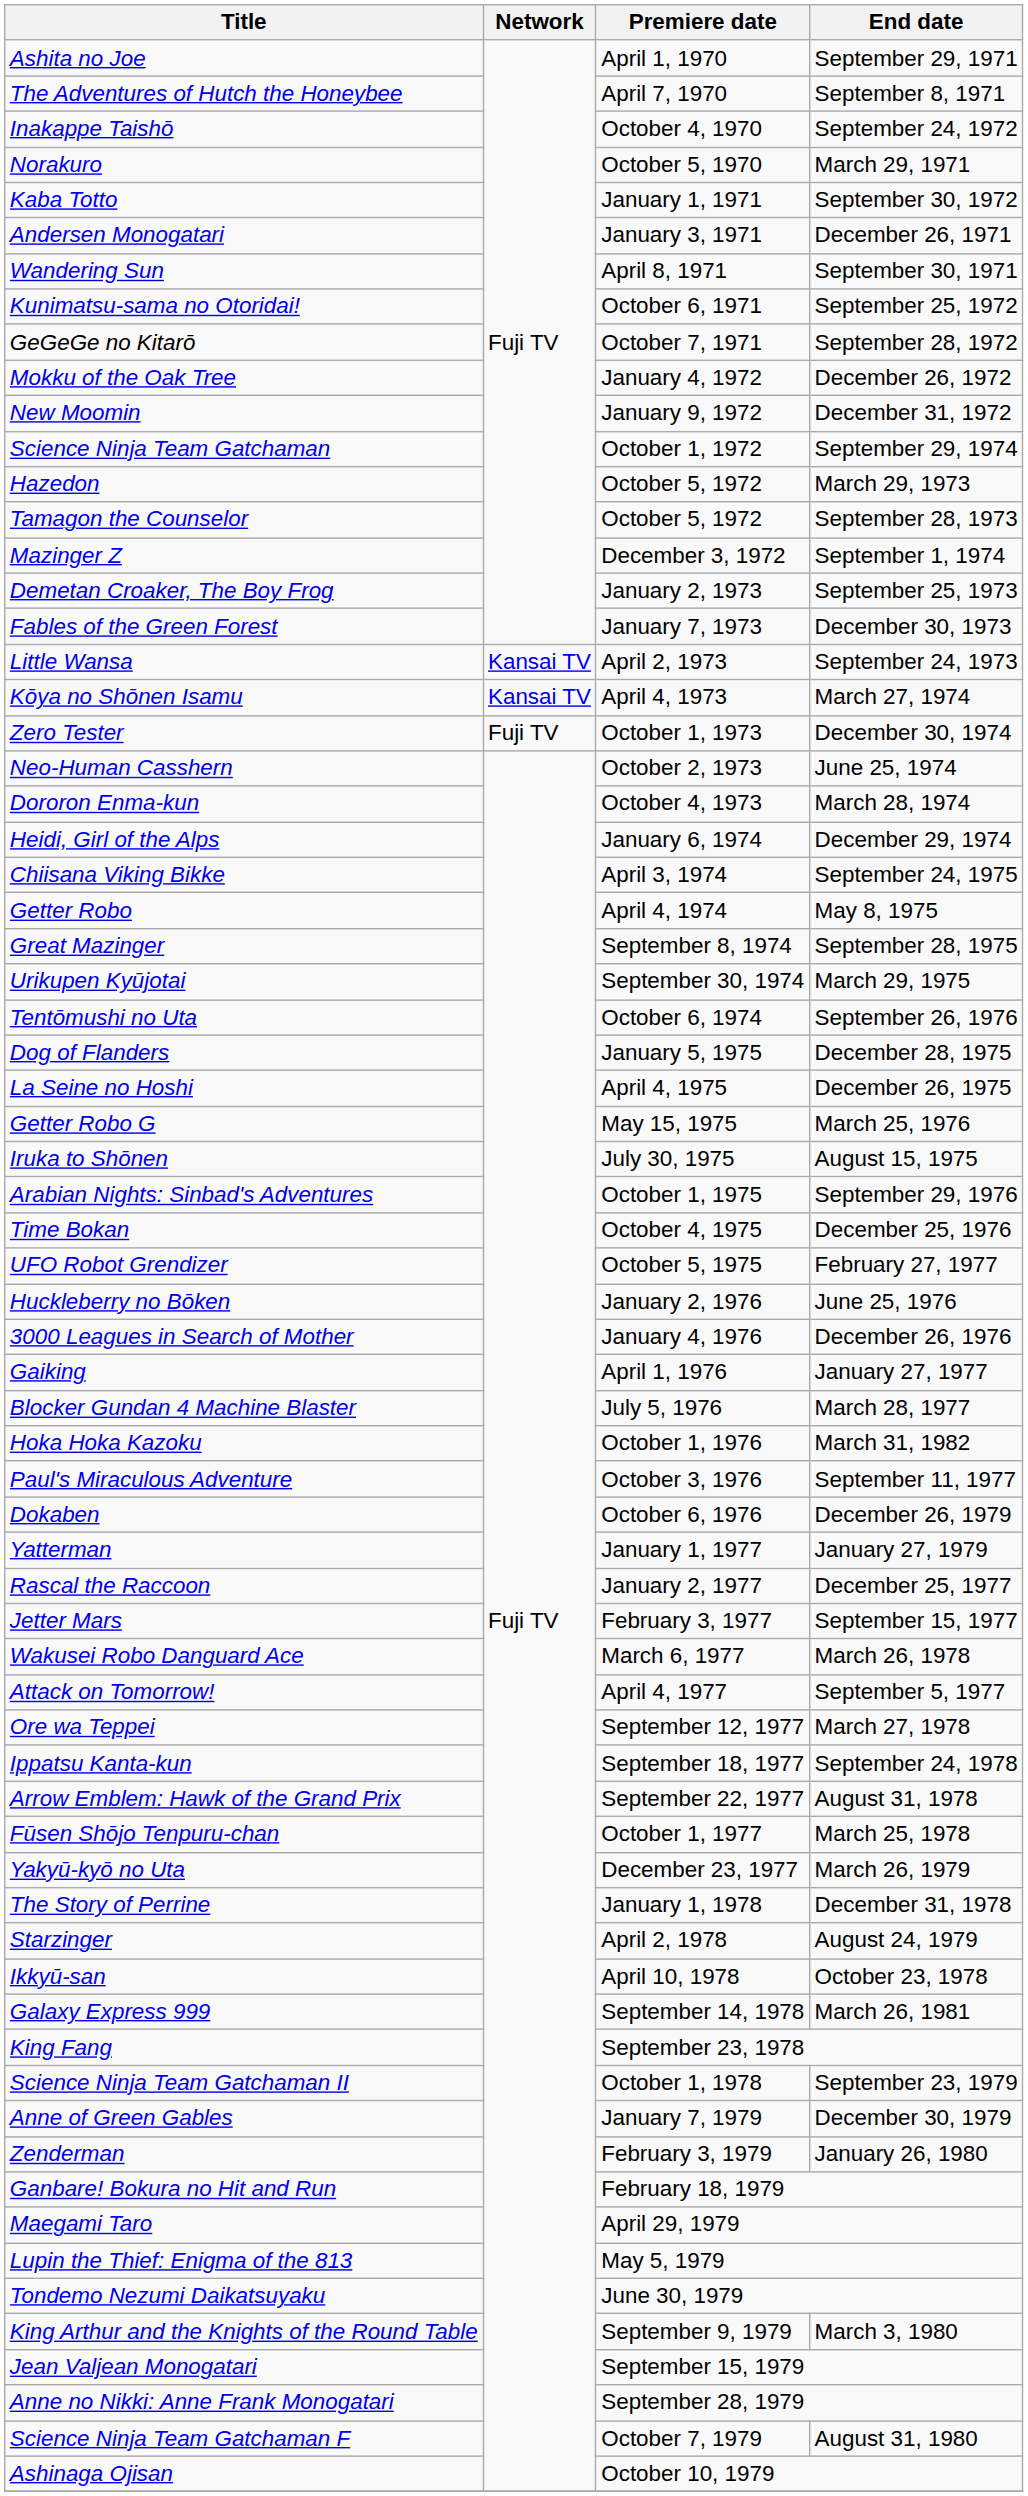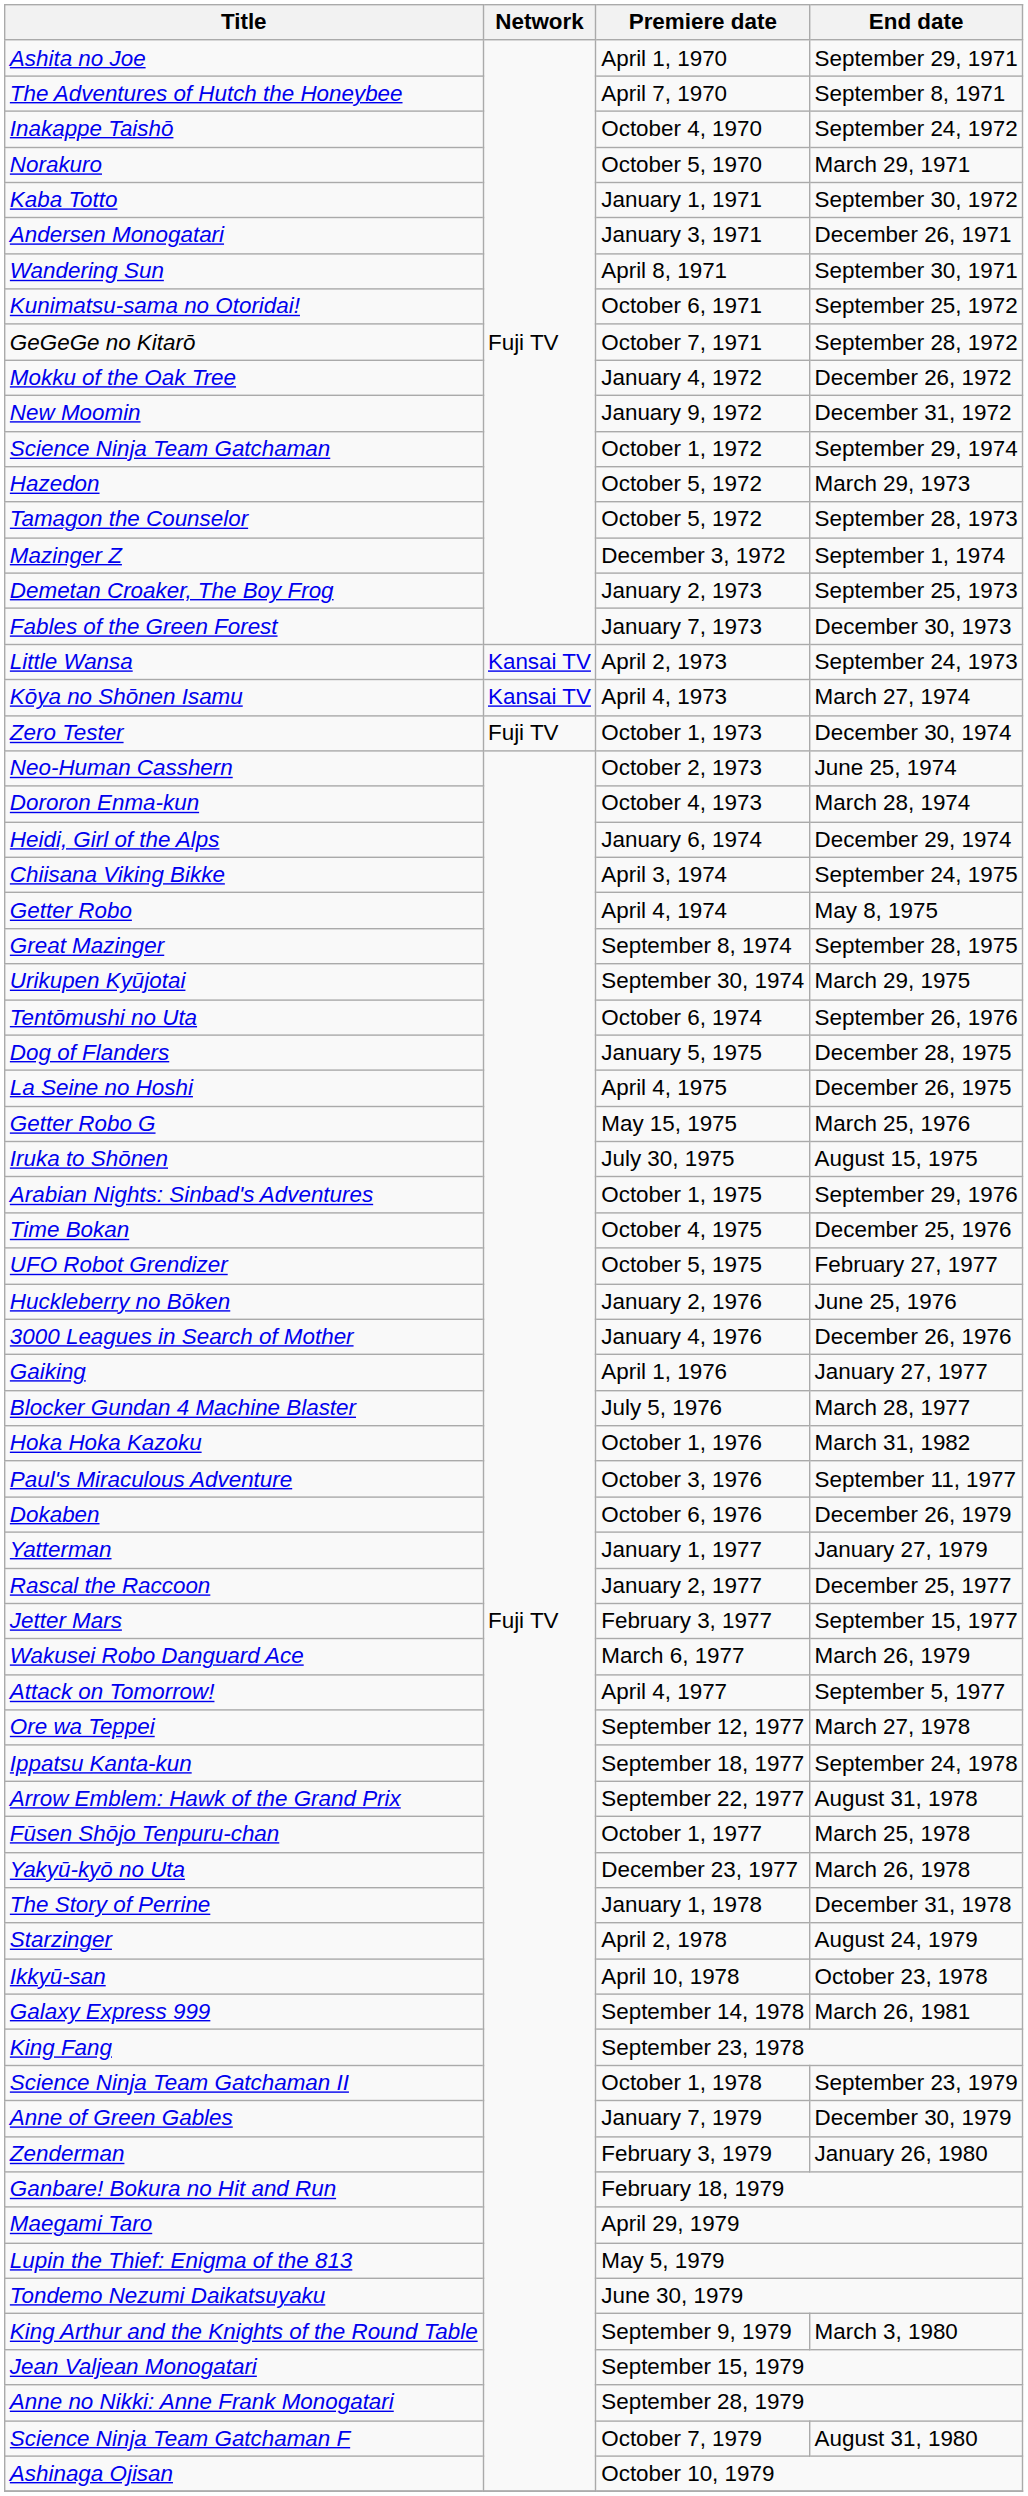 <table class="wikitable sortable">
 <tr>
 <th>Title</th>
 <th>Network</th>
 <th>Premiere date</th>
 <th>End date</th>
 </tr>
 <tr>
 <td><em><a href='#'>Ashita no Joe</a></em></td>
 <td rowspan="17">Fuji TV</td>
 <td>April 1, 1970</td>
 <td>September 29, 1971</td>
 </tr>
 <tr>
 <td><em><a href='#'>The Adventures of Hutch the Honeybee</a></em></td>
 <td>April 7, 1970</td>
 <td>September 8, 1971</td>
 </tr>
 <tr>
 <td><em><a href='#'>Inakappe Taishō</a></em></td>
 <td>October 4, 1970</td>
 <td>September 24, 1972</td>
 </tr>
 <tr>
 <td><em><a href='#'>Norakuro</a></em></td>
 <td>October 5, 1970</td>
 <td>March 29, 1971</td>
 </tr>
 <tr>
 <td><em><a href='#'>Kaba Totto</a></em></td>
 <td>January 1, 1971</td>
 <td>September 30, 1972</td>
 </tr>
 <tr>
 <td><em><a href='#'>Andersen Monogatari</a></em></td>
 <td>January 3, 1971</td>
 <td>December 26, 1971</td>
 </tr>
 <tr>
 <td><em><a href='#'>Wandering Sun</a></em></td>
 <td>April 8, 1971</td>
 <td>September 30, 1971</td>
 </tr>
 <tr>
 <td><em><a href='#'>Kunimatsu-sama no Otoridai!</a></em></td>
 <td>October 6, 1971</td>
 <td>September 25, 1972</td>
 </tr>
 <tr>
 <td><em>GeGeGe no Kitarō</em></td>
 <td>October 7, 1971</td>
 <td>September 28, 1972</td>
 </tr>
 <tr>
 <td><em><a href='#'>Mokku of the Oak Tree</a></em></td>
 <td>January 4, 1972</td>
 <td>December 26, 1972</td>
 </tr>
 <tr>
 <td><em><a href='#'>New Moomin</a></em></td>
 <td>January 9, 1972</td>
 <td>December 31, 1972</td>
 </tr>
 <tr>
 <td><em><a href='#'>Science Ninja Team Gatchaman</a></em></td>
 <td>October 1, 1972</td>
 <td>September 29, 1974</td>
 </tr>
 <tr>
 <td><em><a href='#'>Hazedon</a></em></td>
 <td>October 5, 1972</td>
 <td>March 29, 1973</td>
 </tr>
 <tr>
 <td><em><a href='#'>Tamagon the Counselor</a></em></td>
 <td>October 5, 1972</td>
 <td>September 28, 1973</td>
 </tr>
 <tr>
 <td><em><a href='#'>Mazinger Z</a></em></td>
 <td>December 3, 1972</td>
 <td>September 1, 1974</td>
 </tr>
 <tr>
 <td><em><a href='#'>Demetan Croaker, The Boy Frog</a></em></td>
 <td>January 2, 1973</td>
 <td>September 25, 1973</td>
 </tr>
 <tr>
 <td><em><a href='#'>Fables of the Green Forest</a></em></td>
 <td>January 7, 1973</td>
 <td>December 30, 1973</td>
 </tr>
 <tr>
 <td><em><a href='#'>Little Wansa</a></em></td>
 <td><a href='#'>Kansai TV</a></td>
 <td>April 2, 1973</td>
 <td>September 24, 1973</td>
 </tr>
 <tr>
 <td><em><a href='#'>Kōya no Shōnen Isamu</a></em></td>
 <td><a href='#'>Kansai TV</a></td>
 <td>April 4, 1973</td>
 <td>March 27, 1974</td>
 </tr>
 <tr>
 <td><em><a href='#'>Zero Tester</a></em></td>
 <td>Fuji TV</td>
 <td>October 1, 1973</td>
 <td>December 30, 1974</td>
 </tr>
 <tr>
 <td><em><a href='#'>Neo-Human Casshern</a></em></td>
 <td rowspan="49">Fuji TV</td>
 <td>October 2, 1973</td>
 <td>June 25, 1974</td>
 </tr>
 <tr>
 <td><em><a href='#'>Dororon Enma-kun</a></em></td>
 <td>October 4, 1973</td>
 <td>March 28, 1974</td>
 </tr>
 <tr>
 <td><em><a href='#'>Heidi, Girl of the Alps</a></em></td>
 <td>January 6, 1974</td>
 <td>December 29, 1974</td>
 </tr>
 <tr>
 <td><em><a href='#'>Chiisana Viking Bikke</a></em></td>
 <td>April 3, 1974</td>
 <td>September 24, 1975</td>
 </tr>
 <tr>
 <td><em><a href='#'>Getter Robo</a></em></td>
 <td>April 4, 1974</td>
 <td>May 8, 1975</td>
 </tr>
 <tr>
 <td><em><a href='#'>Great Mazinger</a></em></td>
 <td>September 8, 1974</td>
 <td>September 28, 1975</td>
 </tr>
 <tr>
 <td><em><a href='#'>Urikupen Kyūjotai</a></em></td>
 <td>September 30, 1974</td>
 <td>March 29, 1975</td>
 </tr>
 <tr>
 <td><em><a href='#'>Tentōmushi no Uta</a></em></td>
 <td>October 6, 1974</td>
 <td>September 26, 1976</td>
 </tr>
 <tr>
 <td><em><a href='#'>Dog of Flanders</a></em></td>
 <td>January 5, 1975</td>
 <td>December 28, 1975</td>
 </tr>
 <tr>
 <td><em><a href='#'>La Seine no Hoshi</a></em></td>
 <td>April 4, 1975</td>
 <td>December 26, 1975</td>
 </tr>
 <tr>
 <td><em><a href='#'>Getter Robo G</a></em></td>
 <td>May 15, 1975</td>
 <td>March 25, 1976</td>
 </tr>
 <tr>
 <td><em><a href='#'>Iruka to Shōnen</a></em></td>
 <td>July 30, 1975</td>
 <td>August 15, 1975</td>
 </tr>
 <tr>
 <td><em><a href='#'>Arabian Nights: Sinbad's Adventures</a></em></td>
 <td>October 1, 1975</td>
 <td>September 29, 1976</td>
 </tr>
 <tr>
 <td><em><a href='#'>Time Bokan</a></em></td>
 <td>October 4, 1975</td>
 <td>December 25, 1976</td>
 </tr>
 <tr>
 <td><em><a href='#'>UFO Robot Grendizer</a></em></td>
 <td>October 5, 1975</td>
 <td>February 27, 1977</td>
 </tr>
 <tr>
 <td><em><a href='#'>Huckleberry no Bōken</a></em></td>
 <td>January 2, 1976</td>
 <td>June 25, 1976</td>
 </tr>
 <tr>
 <td><em><a href='#'>3000 Leagues in Search of Mother</a></em></td>
 <td>January 4, 1976</td>
 <td>December 26, 1976</td>
 </tr>
 <tr>
 <td><em><a href='#'>Gaiking</a></em></td>
 <td>April 1, 1976</td>
 <td>January 27, 1977</td>
 </tr>
 <tr>
 <td><em><a href='#'>Blocker Gundan 4 Machine Blaster</a></em></td>
 <td>July 5, 1976</td>
 <td>March 28, 1977</td>
 </tr>
 <tr>
 <td><em><a href='#'>Hoka Hoka Kazoku</a></em></td>
 <td>October 1, 1976</td>
 <td>March 31, 1982</td>
 </tr>
 <tr>
 <td><em><a href='#'>Paul's Miraculous Adventure</a></em></td>
 <td>October 3, 1976</td>
 <td>September 11, 1977</td>
 </tr>
 <tr>
 <td><em><a href='#'>Dokaben</a></em></td>
 <td>October 6, 1976</td>
 <td>December 26, 1979</td>
 </tr>
 <tr>
 <td><em><a href='#'>Yatterman</a></em></td>
 <td>January 1, 1977</td>
 <td>January 27, 1979</td>
 </tr>
 <tr>
 <td><em><a href='#'>Rascal the Raccoon</a></em></td>
 <td>January 2, 1977</td>
 <td>December 25, 1977</td>
 </tr>
 <tr>
 <td><em><a href='#'>Jetter Mars</a></em></td>
 <td>February 3, 1977</td>
 <td>September 15, 1977</td>
 </tr>
 <tr>
 <td><em><a href='#'>Wakusei Robo Danguard Ace</a></em></td>
 <td>March 6, 1977</td>
-<td>March 26, 1978</td>
+<td>March 26, 1979</td>
 </tr>
 <tr>
 <td><em><a href='#'>Attack on Tomorrow!</a></em></td>
 <td>April 4, 1977</td>
 <td>September 5, 1977</td>
 </tr>
 <tr>
 <td><em><a href='#'>Ore wa Teppei</a></em></td>
 <td>September 12, 1977</td>
 <td>March 27, 1978</td>
 </tr>
 <tr>
 <td><em><a href='#'>Ippatsu Kanta-kun</a></em></td>
 <td>September 18, 1977</td>
 <td>September 24, 1978</td>
 </tr>
 <tr>
 <td><em><a href='#'>Arrow Emblem: Hawk of the Grand Prix</a></em></td>
 <td>September 22, 1977</td>
 <td>August 31, 1978</td>
 </tr>
 <tr>
 <td><em><a href='#'>Fūsen Shōjo Tenpuru-chan</a></em></td>
 <td>October 1, 1977</td>
 <td>March 25, 1978</td>
 </tr>
 <tr>
 <td><em><a href='#'>Yakyū-kyō no Uta</a></em></td>
 <td>December 23, 1977</td>
-<td>March 26, 1979</td>
+<td>March 26, 1978</td>
 </tr>
 <tr>
 <td><em><a href='#'>The Story of Perrine</a></em></td>
 <td>January 1, 1978</td>
 <td>December 31, 1978</td>
 </tr>
 <tr>
 <td><em><a href='#'>Starzinger</a></em></td>
 <td>April 2, 1978</td>
 <td>August 24, 1979</td>
 </tr>
 <tr>
 <td><em><a href='#'>Ikkyū-san</a></em></td>
 <td>April 10, 1978</td>
 <td>October 23, 1978</td>
 </tr>
 <tr>
 <td><em><a href='#'>Galaxy Express 999</a></em></td>
 <td>September 14, 1978</td>
 <td>March 26, 1981</td>
 </tr>
 <tr>
 <td><em><a href='#'>King Fang</a></em></td>
 <td colspan="2">September 23, 1978</td>
 </tr>
 <tr>
 <td><em><a href='#'>Science Ninja Team Gatchaman II</a></em></td>
 <td>October 1, 1978</td>
 <td>September 23, 1979</td>
 </tr>
 <tr>
 <td><em><a href='#'>Anne of Green Gables</a></em></td>
 <td>January 7, 1979</td>
 <td>December 30, 1979</td>
 </tr>
 <tr>
 <td><em><a href='#'>Zenderman</a></em></td>
 <td>February 3, 1979</td>
 <td>January 26, 1980</td>
 </tr>
 <tr>
 <td><em><a href='#'>Ganbare! Bokura no Hit and Run</a></em></td>
 <td colspan="2">February 18, 1979</td>
 </tr>
 <tr>
 <td><em><a href='#'>Maegami Taro</a></em></td>
 <td colspan="2">April 29, 1979</td>
 </tr>
 <tr>
 <td><em><a href='#'>Lupin the Thief: Enigma of the 813</a></em></td>
 <td colspan="2">May 5, 1979</td>
 </tr>
 <tr>
 <td><em><a href='#'>Tondemo Nezumi Daikatsuyaku</a></em></td>
 <td colspan="2">June 30, 1979</td>
 </tr>
 <tr>
 <td><em><a href='#'>King Arthur and the Knights of the Round Table</a></em></td>
 <td>September 9, 1979</td>
 <td>March 3, 1980</td>
 </tr>
 <tr>
 <td><em><a href='#'>Jean Valjean Monogatari</a></em></td>
 <td colspan="2">September 15, 1979</td>
 </tr>
 <tr>
 <td><em><a href='#'>Anne no Nikki: Anne Frank Monogatari</a></em></td>
 <td colspan="2">September 28, 1979</td>
 </tr>
 <tr>
 <td><em><a href='#'>Science Ninja Team Gatchaman F</a></em></td>
 <td>October 7, 1979</td>
 <td>August 31, 1980</td>
 </tr>
 <tr>
 <td><em><a href='#'>Ashinaga Ojisan</a></em></td>
 <td colspan="2">October 10, 1979</td>
 </tr>
 <tr>
 </tr>
 </table>
